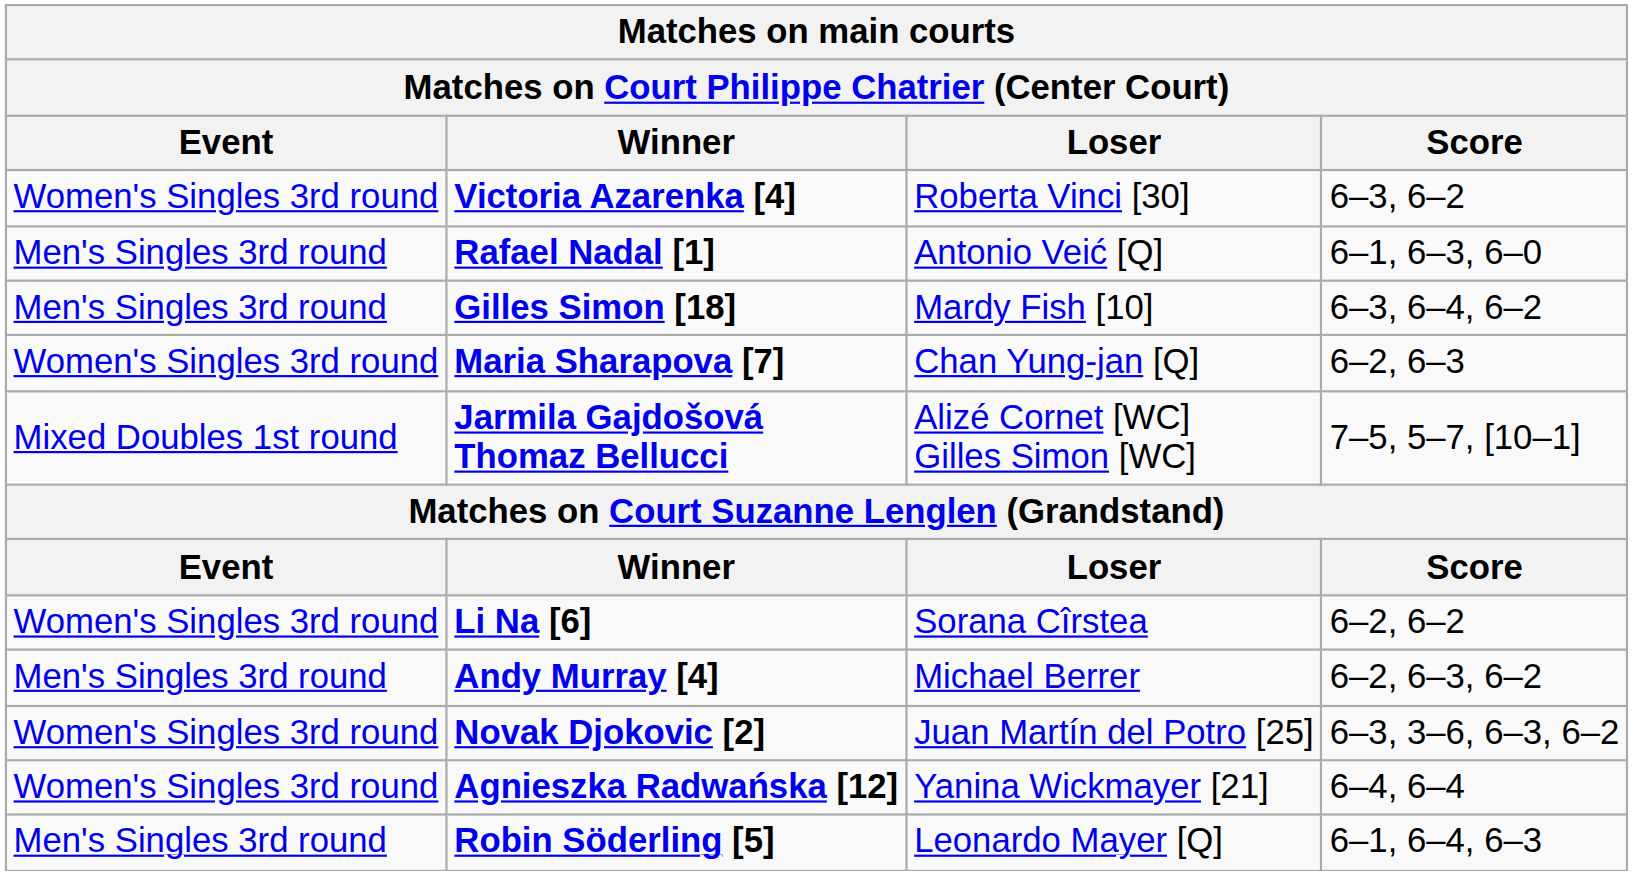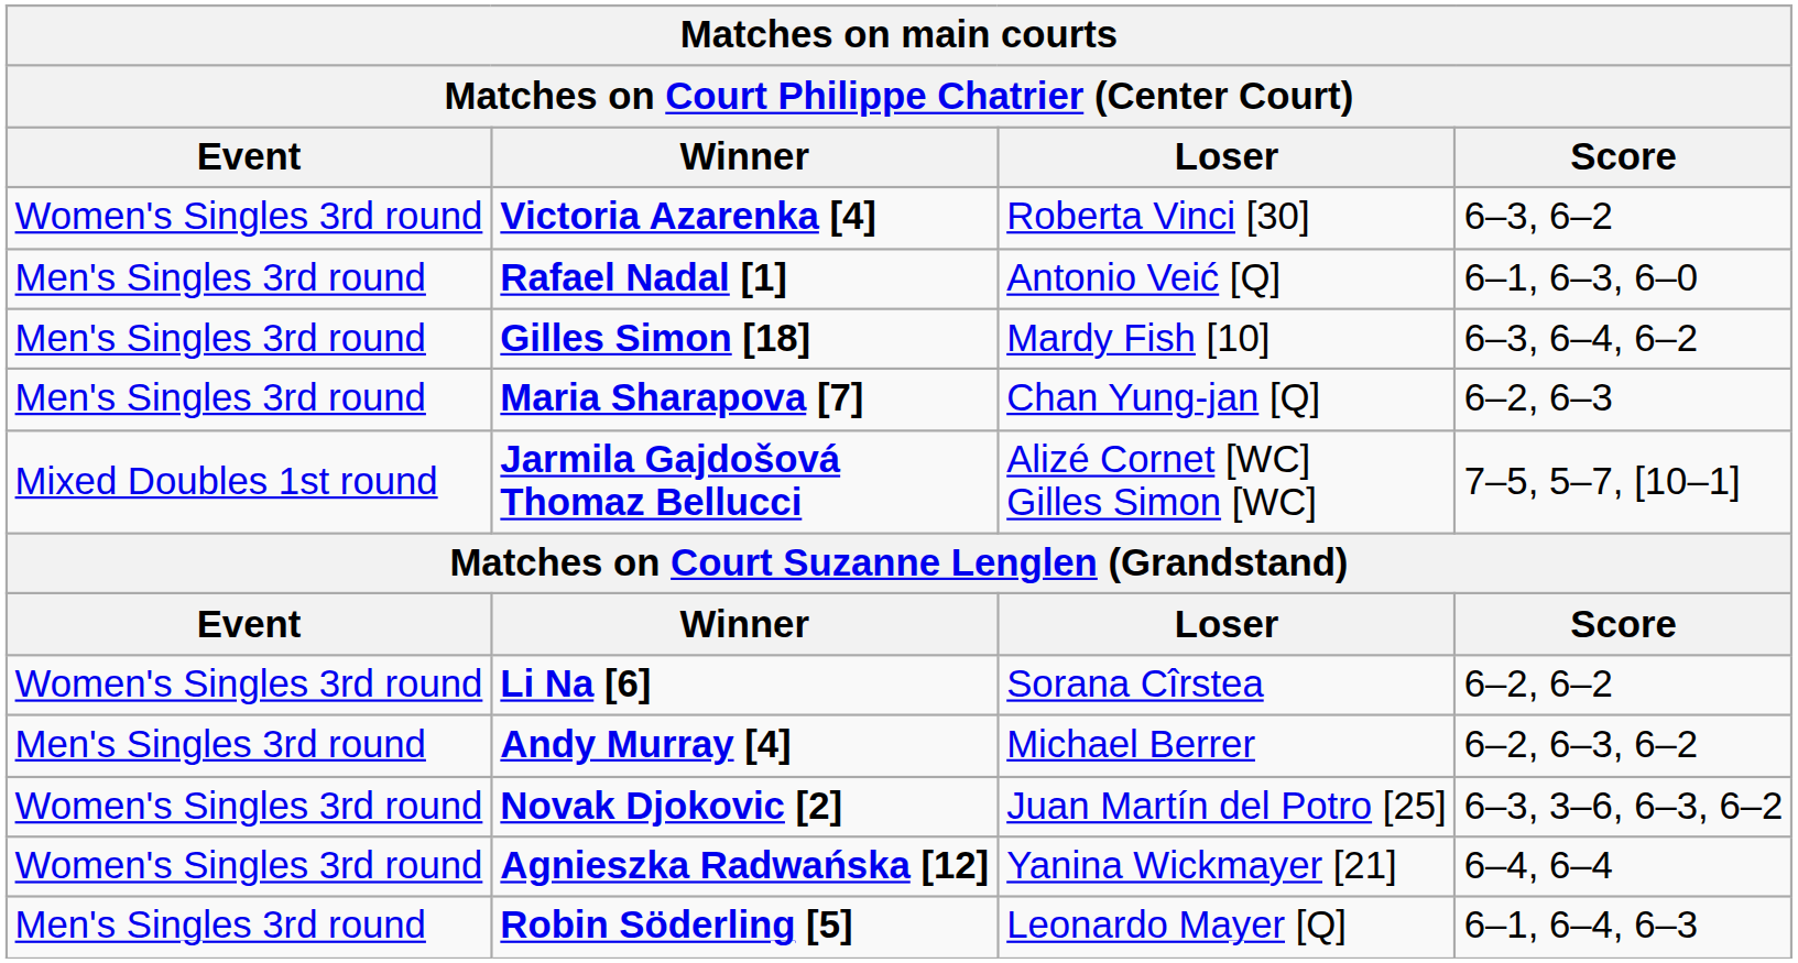 <table class="wikitable collapsible uncollapsed" style=margin:auto>
 <tr>
 <th colspan=4 style=white-space:nowrap>Matches on main courts</th>
 </tr>
 <tr>
 <th colspan=4><strong>Matches on <a href='#'>Court Philippe Chatrier</a> (Center Court)</strong></th>
 </tr>
 <tr>
 <th>Event</th>
 <th>Winner</th>
 <th>Loser</th>
 <th>Score</th>
 </tr>
 <tr>
 <td><a href='#'>Women's Singles 3rd round</a></td>
 <td> <strong><a href='#'>Victoria Azarenka</a> [4]</strong></td>
 <td> <a href='#'>Roberta Vinci</a> [30]</td>
 <td>6–3, 6–2</td>
 </tr>
 <tr>
 <td><a href='#'>Men's Singles 3rd round</a></td>
 <td> <strong><a href='#'>Rafael Nadal</a> [1]  </strong></td>
 <td> <a href='#'>Antonio Veić</a> [Q]</td>
 <td>6–1, 6–3, 6–0</td>
 </tr>
 <tr>
 <td><a href='#'>Men's Singles 3rd round</a></td>
 <td> <strong><a href='#'>Gilles Simon</a> [18]</strong></td>
 <td> <a href='#'>Mardy Fish</a> [10]</td>
 <td>6–3, 6–4, 6–2</td>
 </tr>
 <tr>
-<td><a href='#'>Women's Singles 3rd round</a></td>
+<td><a href='#'>Men's Singles 3rd round</a></td>
 <td> <strong><a href='#'>Maria Sharapova</a> [7] </strong></td>
 <td> <a href='#'>Chan Yung-jan</a> [Q]</td>
 <td>6–2, 6–3</td>
 </tr>
 <tr>
 <td><a href='#'>Mixed Doubles 1st round</a></td>
 <td><strong> <a href='#'>Jarmila Gajdošová</a> <br>  <a href='#'>Thomaz Bellucci</a>  </strong></td>
 <td> <a href='#'>Alizé Cornet</a> [WC] <br>  <a href='#'>Gilles Simon</a> [WC]</td>
 <td>7–5, 5–7, [10–1]</td>
 </tr>
 <tr>
 <th colspan=4><strong>Matches on <a href='#'>Court Suzanne Lenglen</a> (Grandstand)</strong></th>
 </tr>
 <tr>
 <th>Event</th>
 <th>Winner</th>
 <th>Loser</th>
 <th>Score</th>
 </tr>
 <tr>
 <td><a href='#'>Women's Singles 3rd round</a></td>
 <td> <strong><a href='#'>Li Na</a> [6] </strong></td>
 <td> <a href='#'>Sorana Cîrstea</a></td>
 <td>6–2, 6–2</td>
 </tr>
 <tr>
 <td><a href='#'>Men's Singles 3rd round</a></td>
 <td> <strong><a href='#'>Andy Murray</a> [4] </strong></td>
 <td> <a href='#'>Michael Berrer</a></td>
 <td>6–2, 6–3, 6–2</td>
 </tr>
 <tr>
 <td><a href='#'>Women's Singles 3rd round</a></td>
 <td> <strong><a href='#'>Novak Djokovic</a> [2]</strong></td>
 <td> <a href='#'>Juan Martín del Potro</a> [25]</td>
 <td>6–3, 3–6, 6–3, 6–2</td>
 </tr>
 <tr>
 <td><a href='#'>Women's Singles 3rd round</a></td>
 <td> <strong><a href='#'>Agnieszka Radwańska</a> [12]</strong></td>
 <td> <a href='#'>Yanina Wickmayer</a> [21]</td>
 <td>6–4, 6–4</td>
 </tr>
 <tr>
 <td><a href='#'>Men's Singles 3rd round</a></td>
 <td> <strong><a href='#'>Robin Söderling</a> [5]</strong></td>
 <td> <a href='#'>Leonardo Mayer</a> [Q]</td>
 <td>6–1, 6–4, 6–3</td>
 </tr>
 </table>
